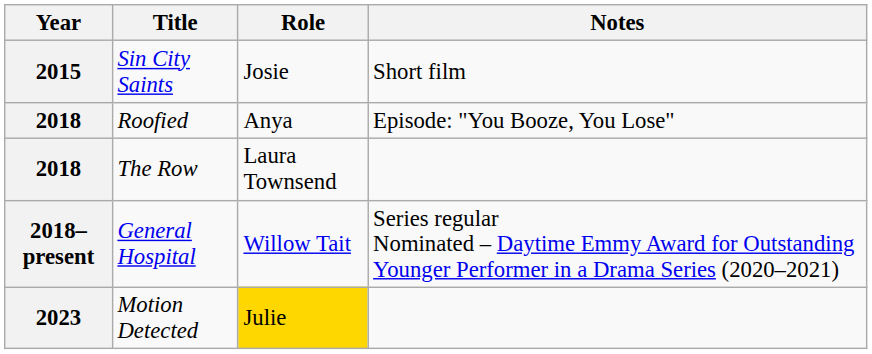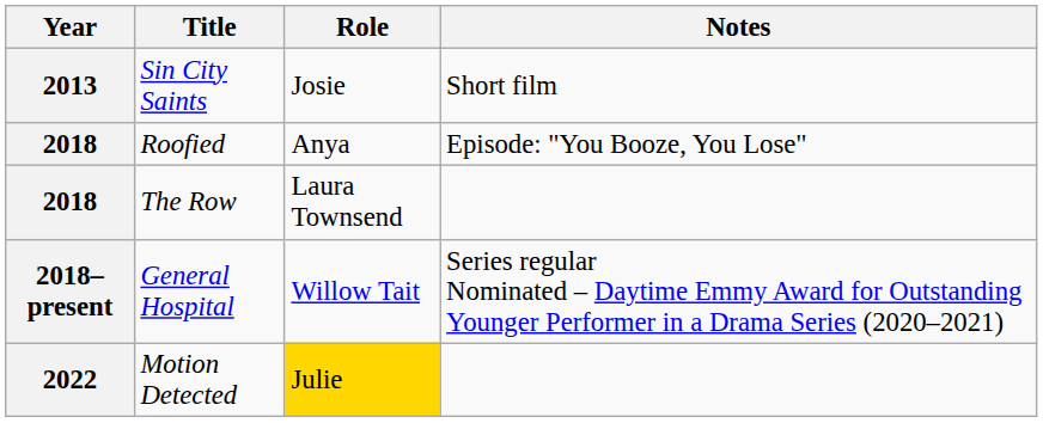 <table class="wikitable sortable plainrowheaders">
 <tr>
 <th scope="col">Year</th>
 <th scope="col">Title</th>
 <th scope="col">Role</th>
 <th scope="col" class="unsortable">Notes</th>
 </tr>
 <tr>
-<th scope="row">2015</th>
+<th scope="row">2013</th>
 <td><em><a href='#'>Sin City Saints</a></em></td>
 <td>Josie</td>
 <td>Short film</td>
 </tr>
 <tr>
 <th scope="row">2018</th>
 <td><em>Roofied</em></td>
 <td>Anya</td>
 <td>Episode: "You Booze, You Lose"</td>
 </tr>
 <tr>
 <th scope="row">2018</th>
 <td><em>The Row</em></td>
 <td>Laura Townsend</td>
 <td></td>
 </tr>
 <tr>
 <th scope="row">2018–present</th>
 <td><em><a href='#'>General Hospital</a></em></td>
 <td><a href='#'>Willow Tait</a></td>
 <td>Series regular <br>Nominated – <a href='#'>Daytime Emmy Award for Outstanding Younger Performer in a Drama Series</a> (2020–2021)</td>
 </tr>
 <tr>
-<th scope="row">2023</th>
+<th scope="row">2022</th>
 <td><em>Motion Detected</em></td>
 <td style="background: gold;">Julie</td>
 <td></td>
 </tr>
 </table>
